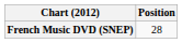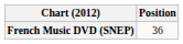 <table class="wikitable plainrowheaders" style="text-align:center">
 <tr>
 <th scope="col">Chart (2012)</th>
 <th scope="col">Position</th>
 </tr>
 <tr>
 <th scope="row">French Music DVD (SNEP)</th>
-<td>28</td>
+<td>36</td>
 </tr>
 </table>
